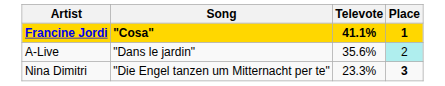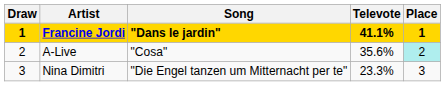 <table class="sortable wikitable" style="margin: 1em auto 1em auto; text-align:center">
 <tr>
+<th>Draw</th>
 <th>Artist</th>
 <th>Song</th>
 <th>Televote</th>
 <th>Place</th>
 </tr>
 <tr style="font-weight:bold;background:gold;">
+<td>1</td>
 <td align="left"><a href='#'>Francine Jordi</a></td>
-<td align="left">"Cosa"</td>
+<td align="left">"Dans le jardin"</td>
 <td>41.1%</td>
 <td>1</td>
 </tr>
 <tr>
+<td>2</td>
 <td align="left">A-Live</td>
-<td align="left">"Dans le jardin"</td>
+<td align="left">"Cosa"</td>
 <td>35.6%</td>
 <td style="background: paleturquoise;">2</td>
 </tr>
 <tr>
+<td>3</td>
 <td align="left">Nina Dimitri</td>
 <td align="left">"Die Engel tanzen um Mitternacht per te"</td>
 <td>23.3%</td>
-<td><strong>3</strong></td>
+<td>3</td>
 </tr>
 </table>
